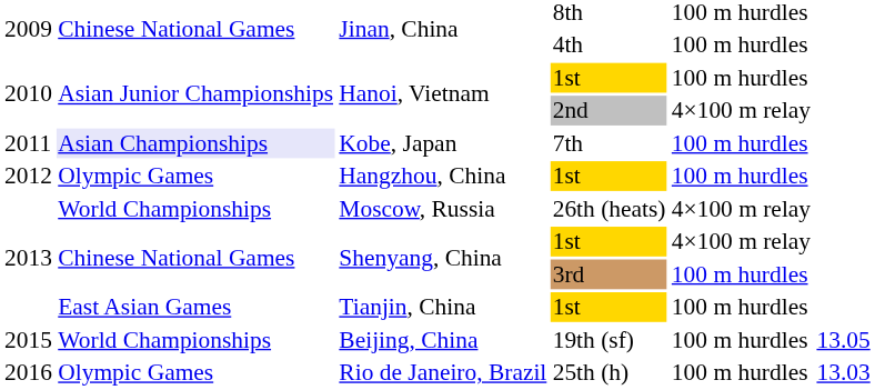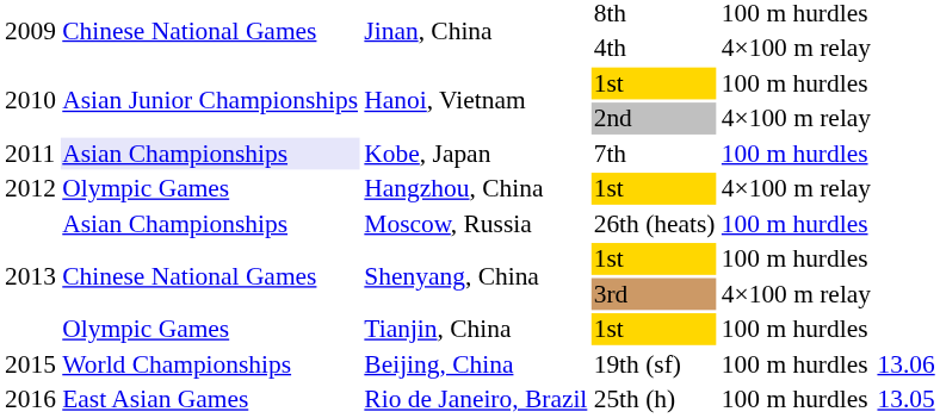 <table>
 <tr>
 <td rowspan=2>2009</td>
 <td rowspan=2><a href='#'>Chinese National Games</a></td>
 <td rowspan=2><a href='#'>Jinan</a>, China</td>
 <td>8th</td>
 <td>100 m hurdles</td>
 <td></td>
 </tr>
 <tr>
 <td>4th</td>
-<td>100 m hurdles</td>
+<td>4×100 m relay</td>
 <td></td>
 </tr>
 <tr>
 <td rowspan=2>2010</td>
 <td rowspan=2><a href='#'>Asian Junior Championships</a></td>
 <td rowspan=2><a href='#'>Hanoi</a>, Vietnam</td>
 <td bgcolor=gold>1st</td>
 <td>100 m hurdles</td>
 <td></td>
 </tr>
 <tr>
 <td bgcolor=silver>2nd</td>
 <td>4×100 m relay</td>
 <td></td>
 </tr>
 <tr>
 <td>2011</td>
 <td style="background: lavender;"><a href='#'>Asian Championships</a></td>
 <td><a href='#'>Kobe</a>, Japan</td>
 <td>7th</td>
 <td><a href='#'>100 m hurdles</a></td>
 <td></td>
 </tr>
 <tr>
 <td>2012</td>
 <td><a href='#'>Olympic Games</a></td>
 <td><a href='#'>Hangzhou</a>, China</td>
 <td bgcolor=gold>1st</td>
-<td><a href='#'>100 m hurdles</a></td>
+<td>4×100 m relay</td>
 <td></td>
 </tr>
 <tr>
 <td rowspan=4>2013</td>
-<td><a href='#'>World Championships</a></td>
+<td><a href='#'>Asian Championships</a></td>
 <td><a href='#'>Moscow</a>, Russia</td>
 <td>26th (heats)</td>
-<td>4×100 m relay</td>
+<td><a href='#'>100 m hurdles</a></td>
 <td></td>
 </tr>
 <tr>
 <td rowspan=2><a href='#'>Chinese National Games</a></td>
 <td rowspan=2><a href='#'>Shenyang</a>, China</td>
 <td bgcolor=gold>1st</td>
+<td>100 m hurdles</td>
+<td></td>
+</tr>
+<tr>
+<td bgcolor=cc9966>3rd</td>
 <td>4×100 m relay</td>
 <td></td>
 </tr>
 <tr>
-<td bgcolor=cc9966>3rd</td>
-<td><a href='#'>100 m hurdles</a></td>
-<td></td>
-</tr>
-<tr>
-<td><a href='#'>East Asian Games</a></td>
+<td><a href='#'>Olympic Games</a></td>
 <td><a href='#'>Tianjin</a>, China</td>
 <td bgcolor=gold>1st</td>
 <td>100 m hurdles</td>
 <td></td>
 </tr>
 <tr>
 <td>2015</td>
 <td><a href='#'>World Championships</a></td>
 <td><a href='#'>Beijing, China</a></td>
 <td>19th (sf)</td>
 <td>100 m hurdles</td>
-<td><a href='#'>13.05</a></td>
+<td><a href='#'>13.06</a></td>
 </tr>
 <tr>
 <td>2016</td>
-<td><a href='#'>Olympic Games</a></td>
+<td><a href='#'>East Asian Games</a></td>
 <td><a href='#'>Rio de Janeiro, Brazil</a></td>
 <td>25th (h)</td>
 <td>100 m hurdles</td>
-<td><a href='#'>13.03</a></td>
+<td><a href='#'>13.05</a></td>
 </tr>
 </table>
